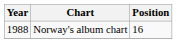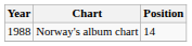 <table class="wikitable">
 <tr>
 <th align="left">Year</th>
 <th align="left">Chart</th>
 <th align="left">Position</th>
 </tr>
 <tr>
 <td align="left">1988</td>
 <td align="left">Norway's album chart</td>
-<td align="left">16</td>
+<td align="left">14</td>
 </tr>
 <tr>
 </tr>
 </table>
